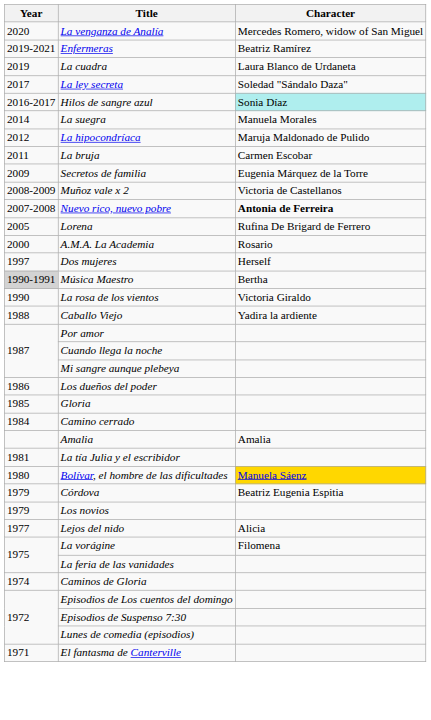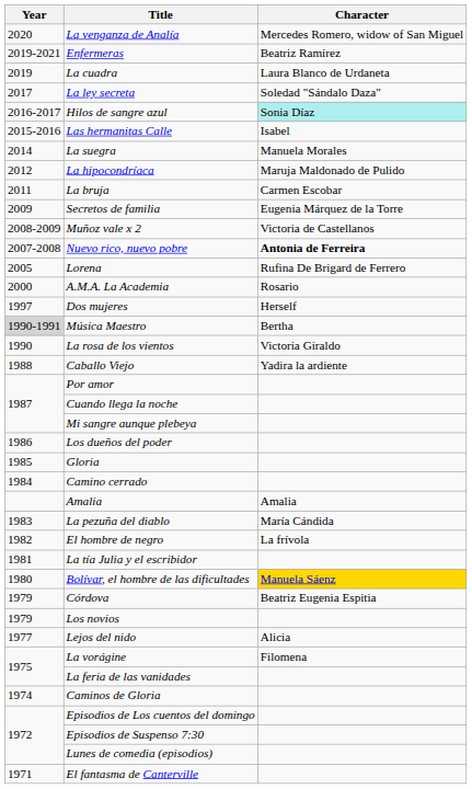 <table class="wikitable">
 <tr>
 <th>Year</th>
 <th>Title</th>
 <th>Character</th>
 </tr>
 <tr>
 <td>2020</td>
 <td><em><a href='#'>La venganza de Analía</a></em></td>
 <td>Mercedes Romero, widow of San Miguel</td>
 </tr>
 <tr>
 <td>2019-2021</td>
 <td><em><a href='#'>Enfermeras</a></em></td>
 <td>Beatriz Ramírez</td>
 </tr>
 <tr>
 <td>2019</td>
 <td><em>La cuadra</em></td>
 <td>Laura Blanco de Urdaneta</td>
 </tr>
 <tr>
 <td>2017</td>
 <td><em><a href='#'>La ley secreta</a></em></td>
 <td>Soledad "Sándalo Daza"</td>
 </tr>
 <tr>
 <td>2016-2017</td>
 <td><em>Hilos de sangre azul</em></td>
 <td style="background: paleturquoise;">Sonia Díaz</td>
+</tr>
+<tr>
+<td>2015-2016</td>
+<td><em><a href='#'>Las hermanitas Calle</a></em></td>
+<td>Isabel</td>
 </tr>
 <tr>
 <td>2014</td>
 <td><em>La suegra</em></td>
 <td>Manuela Morales</td>
 </tr>
 <tr>
 <td>2012</td>
 <td><em><a href='#'>La hipocondríaca</a></em></td>
 <td>Maruja Maldonado de Pulido</td>
 </tr>
 <tr>
 <td>2011</td>
 <td><em>La bruja</em></td>
 <td>Carmen Escobar</td>
 </tr>
 <tr>
 <td>2009</td>
 <td><em>Secretos de familia</em></td>
 <td>Eugenia Márquez de la Torre</td>
 </tr>
 <tr>
 <td>2008-2009</td>
 <td><em>Muñoz vale x 2</em></td>
 <td>Victoria de Castellanos</td>
 </tr>
 <tr>
 <td>2007-2008</td>
 <td><em><a href='#'>Nuevo rico, nuevo pobre</a></em></td>
 <td><strong>Antonia de Ferreira</strong></td>
 </tr>
 <tr>
 <td>2005</td>
 <td><em>Lorena</em></td>
 <td>Rufina De Brigard de Ferrero</td>
 </tr>
 <tr>
 <td>2000</td>
 <td><em>A.M.A. La Academia</em></td>
 <td>Rosario</td>
 </tr>
 <tr>
 <td>1997</td>
 <td><em>Dos mujeres</em></td>
 <td>Herself</td>
 </tr>
 <tr>
 <td style="background: lightgrey;">1990-1991</td>
 <td><em>Música Maestro</em></td>
 <td>Bertha</td>
 </tr>
 <tr>
 <td>1990</td>
 <td><em>La rosa de los vientos</em></td>
 <td>Victoria Giraldo</td>
 </tr>
 <tr>
 <td>1988</td>
 <td><em>Caballo Viejo</em></td>
 <td>Yadira la ardiente</td>
 </tr>
 <tr>
 <td rowspan="3">1987</td>
 <td><em>Por amor</em></td>
 <td></td>
 </tr>
 <tr>
 <td><em>Cuando llega la noche</em></td>
 <td></td>
 </tr>
 <tr>
 <td><em>Mi sangre aunque plebeya</em></td>
 <td></td>
 </tr>
 <tr>
 <td>1986</td>
 <td><em>Los dueños del poder</em></td>
 <td></td>
 </tr>
 <tr>
 <td>1985</td>
 <td><em>Gloria</em></td>
 <td></td>
 </tr>
 <tr>
 <td>1984</td>
 <td><em>Camino cerrado</em></td>
 <td></td>
 </tr>
 <tr>
 <td></td>
 <td><em>Amalia</em></td>
 <td>Amalia</td>
 </tr>
 <tr>
+<td>1983</td>
+<td><em>La pezuña del diablo</em></td>
+<td>María Cándida</td>
+</tr>
+<tr>
+<td>1982</td>
+<td><em>El hombre de negro</em></td>
+<td>La frívola</td>
+</tr>
+<tr>
 <td>1981</td>
 <td><em>La tía Julia y el escribidor</em></td>
 <td></td>
 </tr>
 <tr>
 <td>1980</td>
 <td><em><a href='#'>Bolívar</a>, el hombre de las dificultades</em></td>
 <td style="background: gold;"><a href='#'>Manuela Sáenz</a></td>
 </tr>
 <tr>
 <td>1979</td>
 <td><em>Córdova</em></td>
 <td>Beatriz Eugenia Espitia</td>
 </tr>
 <tr>
 <td>1979</td>
 <td><em>Los novios</em></td>
 <td></td>
 </tr>
 <tr>
 <td>1977</td>
 <td><em>Lejos del nido</em></td>
 <td>Alicia</td>
 </tr>
 <tr>
 <td rowspan="2">1975</td>
 <td><em>La vorágine</em></td>
 <td>Filomena</td>
 </tr>
 <tr>
 <td><em>La feria de las vanidades</em></td>
 <td></td>
 </tr>
 <tr>
 <td>1974</td>
 <td><em>Caminos de Gloria</em></td>
 <td></td>
 </tr>
 <tr>
 <td rowspan="3">1972</td>
 <td><em>Episodios de Los cuentos del domingo</em></td>
 <td></td>
 </tr>
 <tr>
 <td><em>Episodios de Suspenso 7:30</em></td>
 <td></td>
 </tr>
 <tr>
 <td><em>Lunes de comedia (episodios)</em></td>
 <td></td>
 </tr>
 <tr>
 <td>1971</td>
 <td><em>El fantasma de <a href='#'>Canterville</a></em></td>
 <td></td>
 </tr>
 </table>
